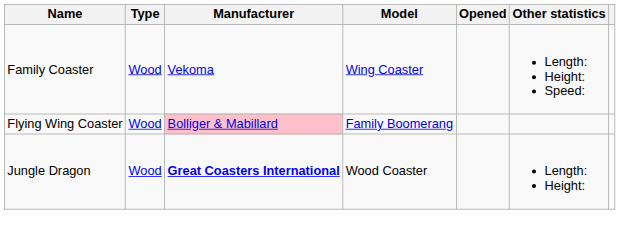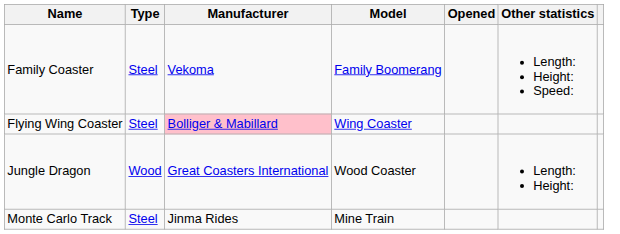 <table class="wikitable sortable">
 <tr>
 <th>Name</th>
 <th>Type</th>
 <th>Manufacturer</th>
 <th>Model</th>
 <th>Opened</th>
 <th class="unsortable">Other statistics</th>
 <th class="unsortable"></th>
 </tr>
 <tr>
 <td>Family Coaster</td>
-<td><a href='#'>Wood</a></td>
+<td><a href='#'>Steel</a></td>
 <td><a href='#'>Vekoma</a></td>
-<td><a href='#'>Wing Coaster</a></td>
+<td><a href='#'>Family Boomerang</a></td>
 <td></td>
 <td><br><ul><li>Length: </li><li>Height: </li><li>Speed: </li></ul></td>
 <td></td>
 </tr>
 <tr>
 <td>Flying Wing Coaster</td>
-<td><a href='#'>Wood</a></td>
+<td><a href='#'>Steel</a></td>
 <td style="background: pink;"><a href='#'>Bolliger & Mabillard</a></td>
-<td><a href='#'>Family Boomerang</a></td>
+<td><a href='#'>Wing Coaster</a></td>
 <td></td>
 <td></td>
 <td></td>
 </tr>
 <tr>
 <td>Jungle Dragon</td>
 <td><a href='#'>Wood</a></td>
-<td><strong><a href='#'>Great Coasters International</a></strong></td>
+<td><a href='#'>Great Coasters International</a></td>
 <td>Wood Coaster</td>
 <td></td>
 <td><br><ul><li>Length: </li><li>Height: </li></ul></td>
 <td></td>
 </tr>
+<tr>
+<td>Monte Carlo Track</td>
+<td><a href='#'>Steel</a></td>
+<td>Jinma Rides</td>
+<td>Mine Train</td>
+<td></td>
+<td></td>
+<td></td>
+</tr>
 </table>
